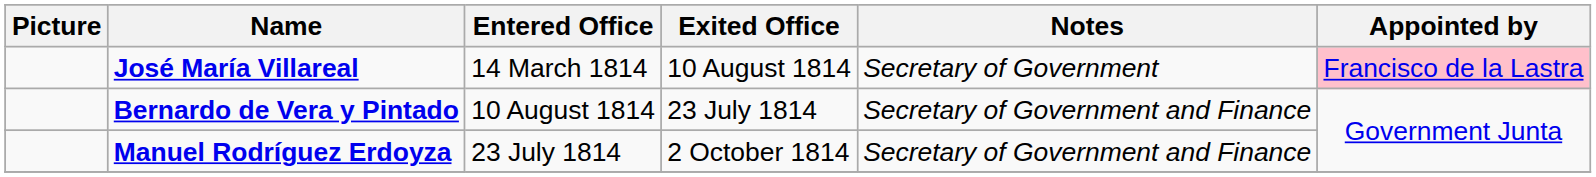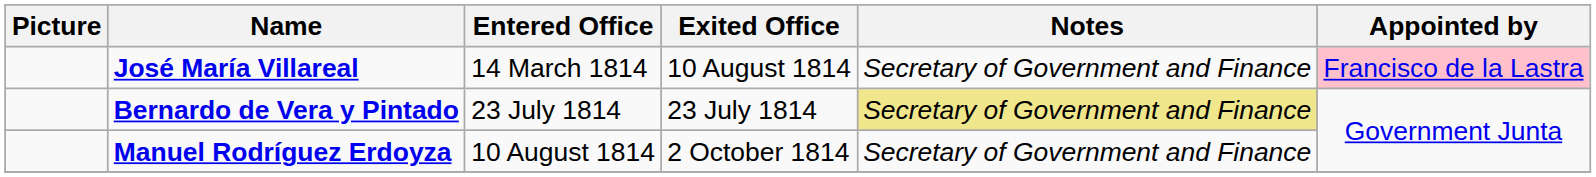 <table class="wikitable" style="margin:1em auto; font-size:95%;">
 <tr>
 <th>Picture</th>
 <th>Name</th>
 <th>Entered Office</th>
 <th>Exited Office</th>
 <th>Notes</th>
 <th>Appointed by</th>
 </tr>
 <tr>
 <td></td>
 <td><strong><a href='#'>José María Villareal</a></strong></td>
 <td>14 March 1814</td>
 <td>10 August 1814</td>
-<td><em>Secretary of Government</em></td>
+<td><em>Secretary of Government and Finance</em></td>
 <td align=center style="background: pink;"><a href='#'>Francisco de la Lastra</a></td>
 </tr>
 <tr>
 <td></td>
 <td><strong><a href='#'>Bernardo de Vera y Pintado</a></strong></td>
-<td>10 August 1814</td>
 <td>23 July 1814</td>
-<td><em>Secretary of Government and Finance</em></td>
+<td>23 July 1814</td>
+<td style="background: khaki;"><em>Secretary of Government and Finance</em></td>
 <td rowspan=2 align=center><a href='#'>Government Junta</a></td>
 </tr>
 <tr>
 <td></td>
 <td><strong><a href='#'>Manuel Rodríguez Erdoyza</a></strong></td>
-<td>23 July 1814</td>
+<td>10 August 1814</td>
 <td>2 October 1814</td>
 <td><em>Secretary of Government and Finance</em></td>
 </tr>
 <tr>
 </tr>
 </table>
